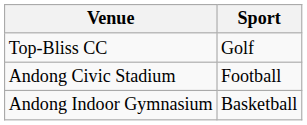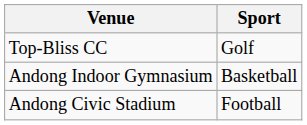 <table class=wikitable>
 <tr>
 <th>Venue</th>
 <th>Sport</th>
 </tr>
 <tr>
 <td>Top-Bliss CC</td>
 <td>Golf</td>
 </tr>
 <tr>
+<td>Andong Indoor Gymnasium</td>
+<td>Basketball</td>
+</tr>
+<tr>
 <td>Andong Civic Stadium</td>
 <td>Football</td>
 </tr>
-<tr>
-<td>Andong Indoor Gymnasium</td>
-<td>Basketball</td>
-</tr>
 </table>
